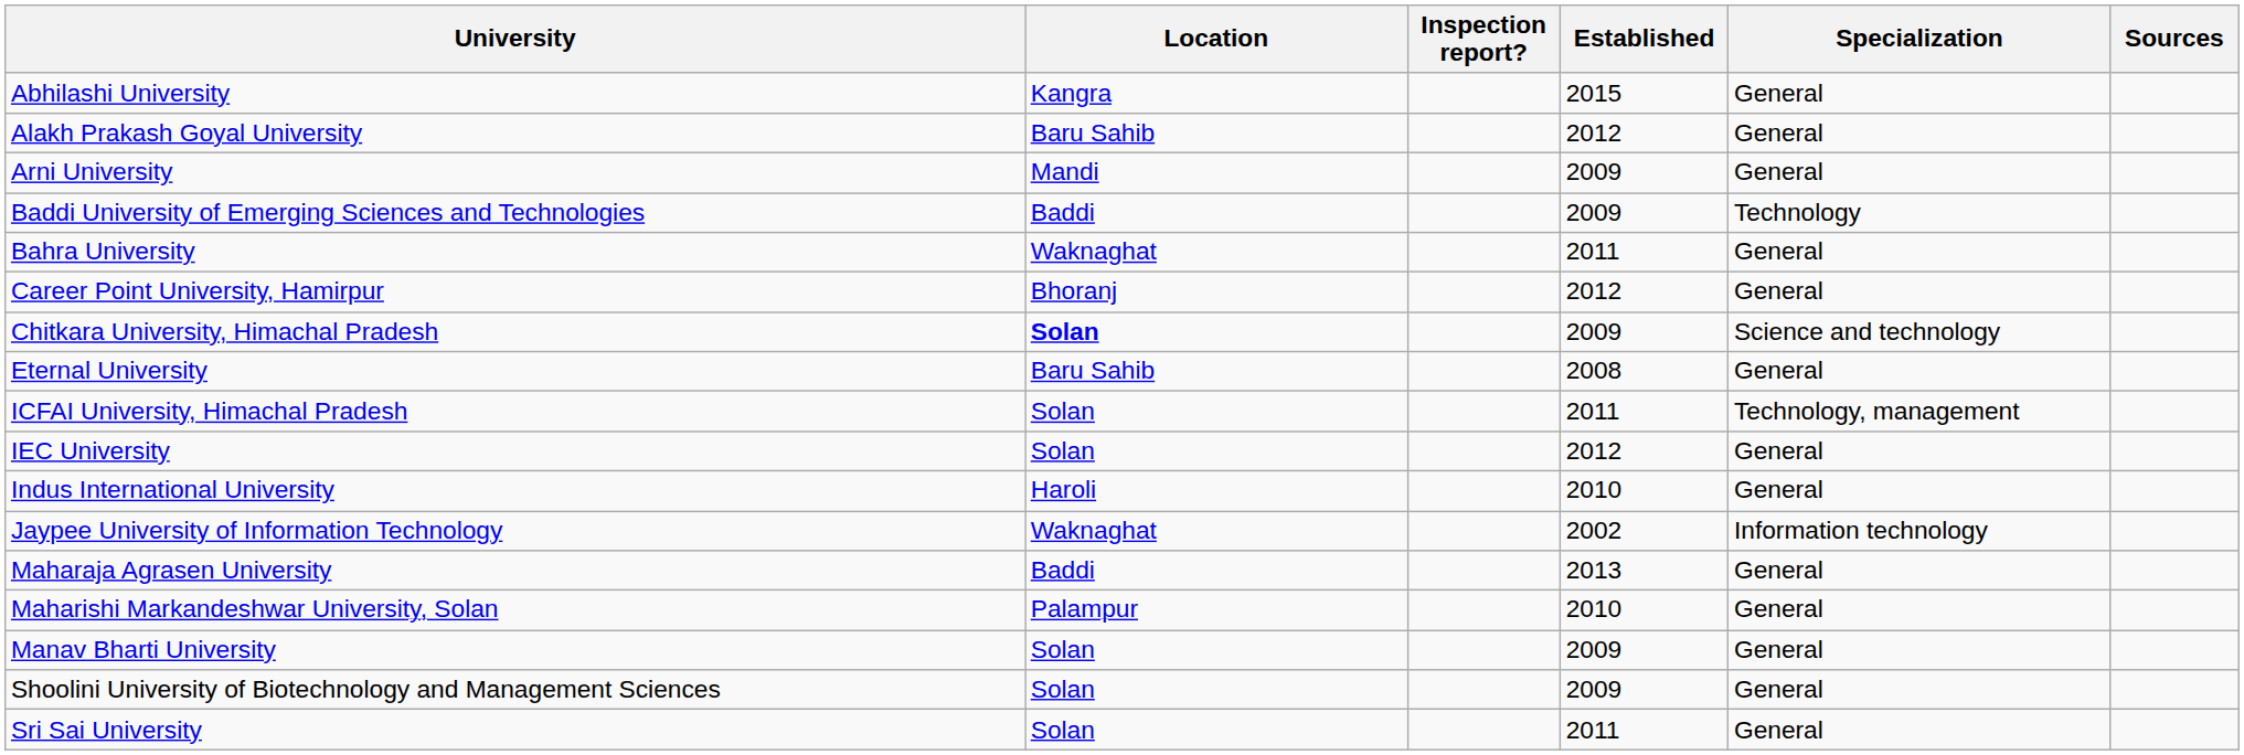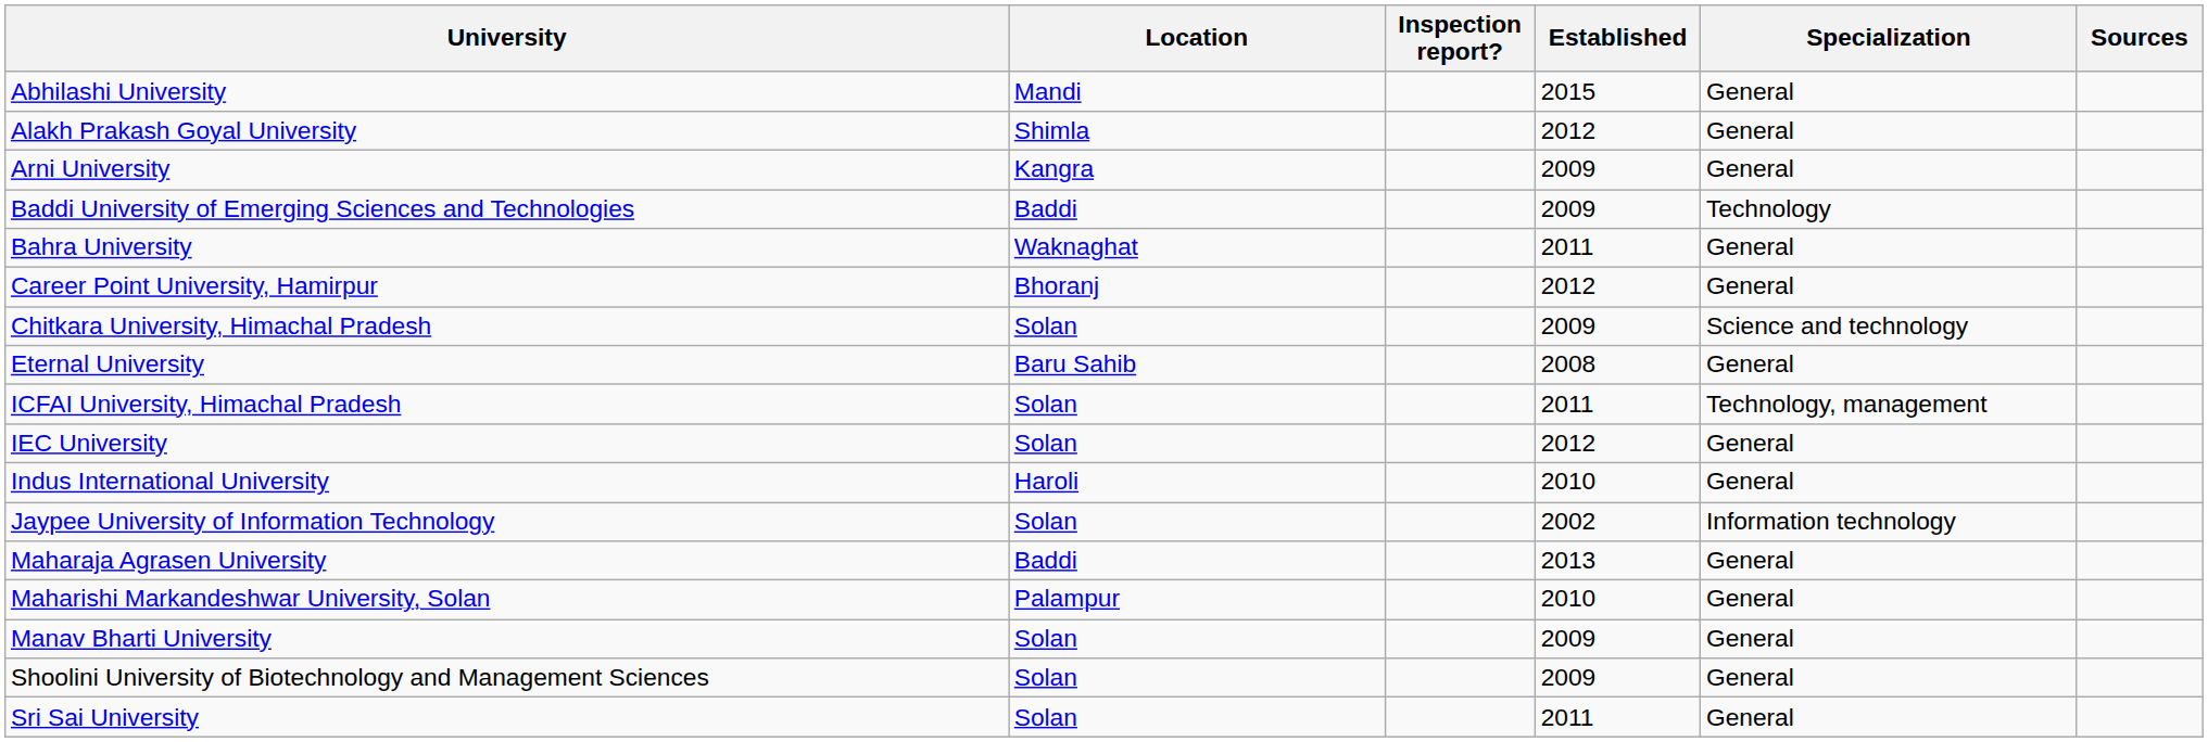 <table class="wikitable sortable collapsible plainrowheaders" border="1" style="text-align:left; width:90%">
 <tr>
 <th scope="col" style="width: 40%;">University</th>
 <th scope="col" style="width: 15%;">Location</th>
 <th scope="col" style="width: 5%;">Inspection report?</th>
 <th scope="col" style="width: 5%;">Established</th>
 <th scope="col" style="width: 15%;">Specialization</th>
 <th scope="col" style="width: 5%;" class="unsortable">Sources</th>
 </tr>
 <tr>
 <td><a href='#'>Abhilashi University</a></td>
-<td><a href='#'>Kangra</a></td>
+<td><a href='#'>Mandi</a></td>
 <td></td>
 <td>2015</td>
 <td>General</td>
 <td></td>
 </tr>
 <tr>
 <td><a href='#'>Alakh Prakash Goyal University</a></td>
-<td><a href='#'>Baru Sahib</a></td>
+<td><a href='#'>Shimla</a></td>
 <td></td>
 <td>2012</td>
 <td>General</td>
 <td></td>
 </tr>
 <tr>
 <td><a href='#'>Arni University</a></td>
-<td><a href='#'>Mandi</a></td>
+<td><a href='#'>Kangra</a></td>
 <td></td>
 <td>2009</td>
 <td>General</td>
 <td></td>
 </tr>
 <tr>
 <td><a href='#'>Baddi University of Emerging Sciences and Technologies</a></td>
 <td><a href='#'>Baddi</a></td>
 <td></td>
 <td>2009</td>
 <td>Technology</td>
 <td></td>
 </tr>
 <tr>
 <td><a href='#'>Bahra University</a></td>
 <td><a href='#'>Waknaghat</a></td>
 <td></td>
 <td>2011</td>
 <td>General</td>
 <td></td>
 </tr>
 <tr>
 <td><a href='#'>Career Point University, Hamirpur</a></td>
 <td><a href='#'>Bhoranj</a></td>
 <td></td>
 <td>2012</td>
 <td>General</td>
 <td></td>
 </tr>
 <tr>
 <td><a href='#'>Chitkara University, Himachal Pradesh</a></td>
-<td><strong><a href='#'>Solan</a></strong></td>
+<td><a href='#'>Solan</a></td>
 <td></td>
 <td>2009</td>
 <td>Science and technology</td>
 <td></td>
 </tr>
 <tr>
 <td><a href='#'>Eternal University</a></td>
 <td><a href='#'>Baru Sahib</a></td>
 <td></td>
 <td>2008</td>
 <td>General</td>
 <td></td>
 </tr>
 <tr>
 <td><a href='#'>ICFAI University, Himachal Pradesh</a></td>
 <td><a href='#'>Solan</a></td>
 <td></td>
 <td>2011</td>
 <td>Technology, management</td>
 <td></td>
 </tr>
 <tr>
 <td><a href='#'>IEC University</a></td>
 <td><a href='#'>Solan</a></td>
 <td></td>
 <td>2012</td>
 <td>General</td>
 <td></td>
 </tr>
 <tr>
 <td><a href='#'>Indus International University</a></td>
 <td><a href='#'>Haroli</a></td>
 <td></td>
 <td>2010</td>
 <td>General</td>
 <td></td>
 </tr>
 <tr>
 <td><a href='#'>Jaypee University of Information Technology</a></td>
-<td><a href='#'>Waknaghat</a></td>
+<td><a href='#'>Solan</a></td>
 <td></td>
 <td>2002</td>
 <td>Information technology</td>
 <td></td>
 </tr>
 <tr>
 <td><a href='#'>Maharaja Agrasen University</a></td>
 <td><a href='#'>Baddi</a></td>
 <td></td>
 <td>2013</td>
 <td>General</td>
 <td></td>
 </tr>
 <tr>
 <td><a href='#'>Maharishi Markandeshwar University, Solan</a></td>
 <td><a href='#'>Palampur</a></td>
 <td></td>
 <td>2010</td>
 <td>General</td>
 <td></td>
 </tr>
 <tr>
 <td><a href='#'>Manav Bharti University</a></td>
 <td><a href='#'>Solan</a></td>
 <td></td>
 <td>2009</td>
 <td>General</td>
 <td></td>
 </tr>
 <tr>
 <td>Shoolini University of Biotechnology and Management Sciences</td>
 <td><a href='#'>Solan</a></td>
 <td></td>
 <td>2009</td>
 <td>General</td>
 <td></td>
 </tr>
 <tr>
 <td><a href='#'>Sri Sai University</a></td>
 <td><a href='#'>Solan</a></td>
 <td></td>
 <td>2011</td>
 <td>General</td>
 <td></td>
 </tr>
 </table>
